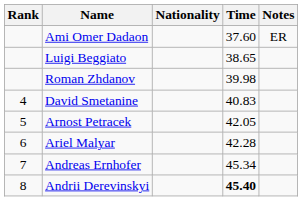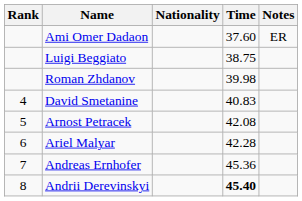 <table class="wikitable sortable" style="text-align:center">
 <tr>
 <th>Rank</th>
 <th>Name</th>
 <th>Nationality</th>
 <th>Time</th>
 <th>Notes</th>
 </tr>
 <tr>
 <td></td>
 <td align=left><a href='#'>Ami Omer Dadaon</a></td>
 <td align=left></td>
 <td>37.60</td>
 <td>ER</td>
 </tr>
 <tr>
 <td></td>
 <td align=left><a href='#'>Luigi Beggiato</a></td>
 <td align=left></td>
-<td>38.65</td>
+<td>38.75</td>
 <td></td>
 </tr>
 <tr>
 <td></td>
 <td align=left><a href='#'>Roman Zhdanov</a></td>
 <td align=left></td>
 <td>39.98</td>
 <td></td>
 </tr>
 <tr>
 <td>4</td>
 <td align=left><a href='#'>David Smetanine</a></td>
 <td align=left></td>
 <td>40.83</td>
 <td></td>
 </tr>
 <tr>
 <td>5</td>
 <td align=left><a href='#'>Arnost Petracek</a></td>
 <td align=left></td>
-<td>42.05</td>
+<td>42.08</td>
 <td></td>
 </tr>
 <tr>
 <td>6</td>
 <td align=left><a href='#'>Ariel Malyar</a></td>
 <td align=left></td>
 <td>42.28</td>
 <td></td>
 </tr>
 <tr>
 <td>7</td>
 <td align=left><a href='#'>Andreas Ernhofer</a></td>
 <td align=left></td>
-<td>45.34</td>
+<td>45.36</td>
 <td></td>
 </tr>
 <tr>
 <td>8</td>
 <td align=left><a href='#'>Andrii Derevinskyi</a></td>
 <td align=left></td>
 <td><strong>45.40</strong></td>
 <td></td>
 </tr>
 </table>
